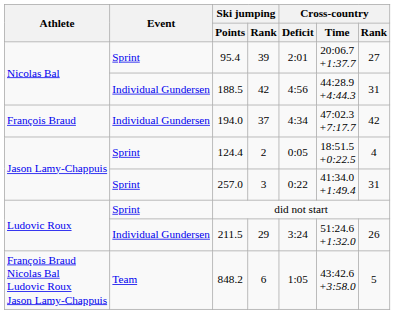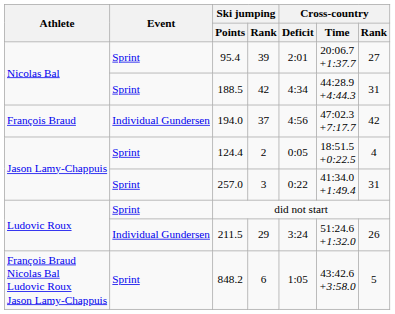 <table class="wikitable" style="font-size:90%">
 <tr>
 <th rowspan="2">Athlete</th>
 <th rowspan="2">Event</th>
 <th colspan="2">Ski jumping</th>
 <th colspan="6">Cross-country</th>
 </tr>
 <tr>
 <th>Points</th>
 <th>Rank</th>
 <th>Deficit</th>
 <th>Time</th>
 <th>Rank</th>
 </tr>
 <tr>
 <td rowspan=2><a href='#'>Nicolas Bal</a></td>
 <td><a href='#'>Sprint</a></td>
 <td align="center">95.4</td>
 <td align="center">39</td>
 <td align="center">2:01</td>
 <td align="center">20:06.7<br> <em>+1:37.7</em></td>
 <td align="center">27</td>
 </tr>
 <tr>
-<td><a href='#'>Individual Gundersen</a></td>
+<td><a href='#'>Sprint</a></td>
 <td align="center">188.5</td>
 <td align="center">42</td>
-<td align="center">4:56</td>
+<td align="center">4:34</td>
 <td align="center">44:28.9<br> <em>+4:44.3</em></td>
 <td align="center">31</td>
 </tr>
 <tr>
 <td><a href='#'>François Braud</a></td>
 <td><a href='#'>Individual Gundersen</a></td>
 <td align="center">194.0</td>
 <td align="center">37</td>
-<td align="center">4:34</td>
+<td align="center">4:56</td>
 <td align="center">47:02.3<br> <em>+7:17.7</em></td>
 <td align="center">42</td>
 </tr>
 <tr>
 <td rowspan=2><a href='#'>Jason Lamy-Chappuis</a></td>
 <td><a href='#'>Sprint</a></td>
 <td align="center">124.4</td>
 <td align="center">2</td>
 <td align="center">0:05</td>
 <td align="center">18:51.5<br> <em>+0:22.5</em></td>
 <td align="center">4</td>
 </tr>
 <tr>
 <td><a href='#'>Sprint</a></td>
 <td align="center">257.0</td>
 <td align="center">3</td>
 <td align="center">0:22</td>
 <td align="center">41:34.0<br> <em>+1:49.4</em></td>
 <td align="center">31</td>
 </tr>
 <tr>
 <td rowspan=2><a href='#'>Ludovic Roux</a></td>
 <td><a href='#'>Sprint</a></td>
 <td colspan=5 align="center">did not start</td>
 </tr>
 <tr>
 <td><a href='#'>Individual Gundersen</a></td>
 <td align="center">211.5</td>
 <td align="center">29</td>
 <td align="center">3:24</td>
 <td align="center">51:24.6<br> <em>+1:32.0</em></td>
 <td align="center">26</td>
 </tr>
 <tr>
 <td><a href='#'>François Braud</a><br><a href='#'>Nicolas Bal</a><br><a href='#'>Ludovic Roux</a><br><a href='#'>Jason Lamy-Chappuis</a></td>
-<td><a href='#'>Team</a></td>
+<td><a href='#'>Sprint</a></td>
 <td align="center">848.2</td>
 <td align="center">6</td>
 <td align="center">1:05</td>
 <td align="center">43:42.6<br> <em>+3:58.0</em></td>
 <td align="center">5</td>
 </tr>
 </table>
